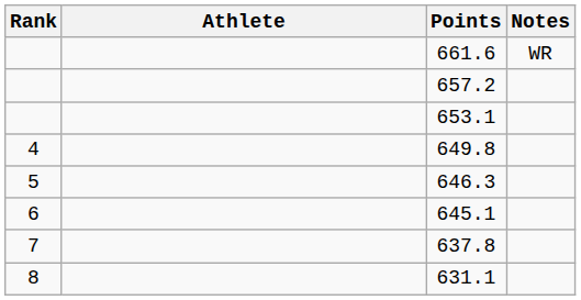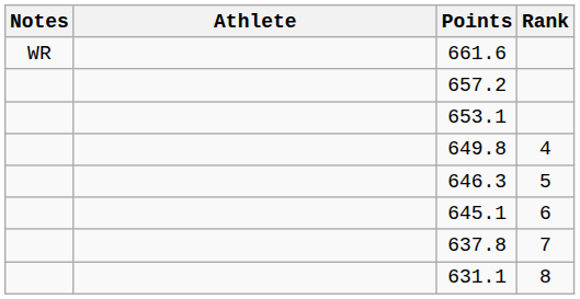 <table class="wikitable" style="text-align:center">
 <tr>
-<th>Rank</th>
+<th>Notes</th>
 <th Style="width:18em">Athlete</th>
 <th>Points</th>
-<th>Notes</th>
+<th>Rank</th>
 </tr>
 <tr>
-<td></td>
+<td>WR</td>
 <td style="text-align:left"></td>
 <td>661.6</td>
-<td>WR</td>
+<td></td>
 </tr>
 <tr>
 <td></td>
 <td style="text-align:left"></td>
 <td>657.2</td>
 <td></td>
 </tr>
 <tr>
 <td></td>
 <td style="text-align:left"></td>
 <td>653.1</td>
 <td></td>
 </tr>
 <tr>
-<td>4</td>
+<td></td>
 <td style="text-align:left"></td>
 <td>649.8</td>
-<td></td>
+<td>4</td>
 </tr>
 <tr>
-<td>5</td>
+<td></td>
 <td style="text-align:left"></td>
 <td>646.3</td>
-<td></td>
+<td>5</td>
 </tr>
 <tr>
-<td>6</td>
+<td></td>
 <td style="text-align:left"></td>
 <td>645.1</td>
-<td></td>
+<td>6</td>
 </tr>
 <tr>
-<td>7</td>
+<td></td>
 <td style="text-align:left"></td>
 <td>637.8</td>
-<td></td>
+<td>7</td>
 </tr>
 <tr>
-<td>8</td>
+<td></td>
 <td style="text-align:left"></td>
 <td>631.1</td>
-<td></td>
+<td>8</td>
 </tr>
 </table>
